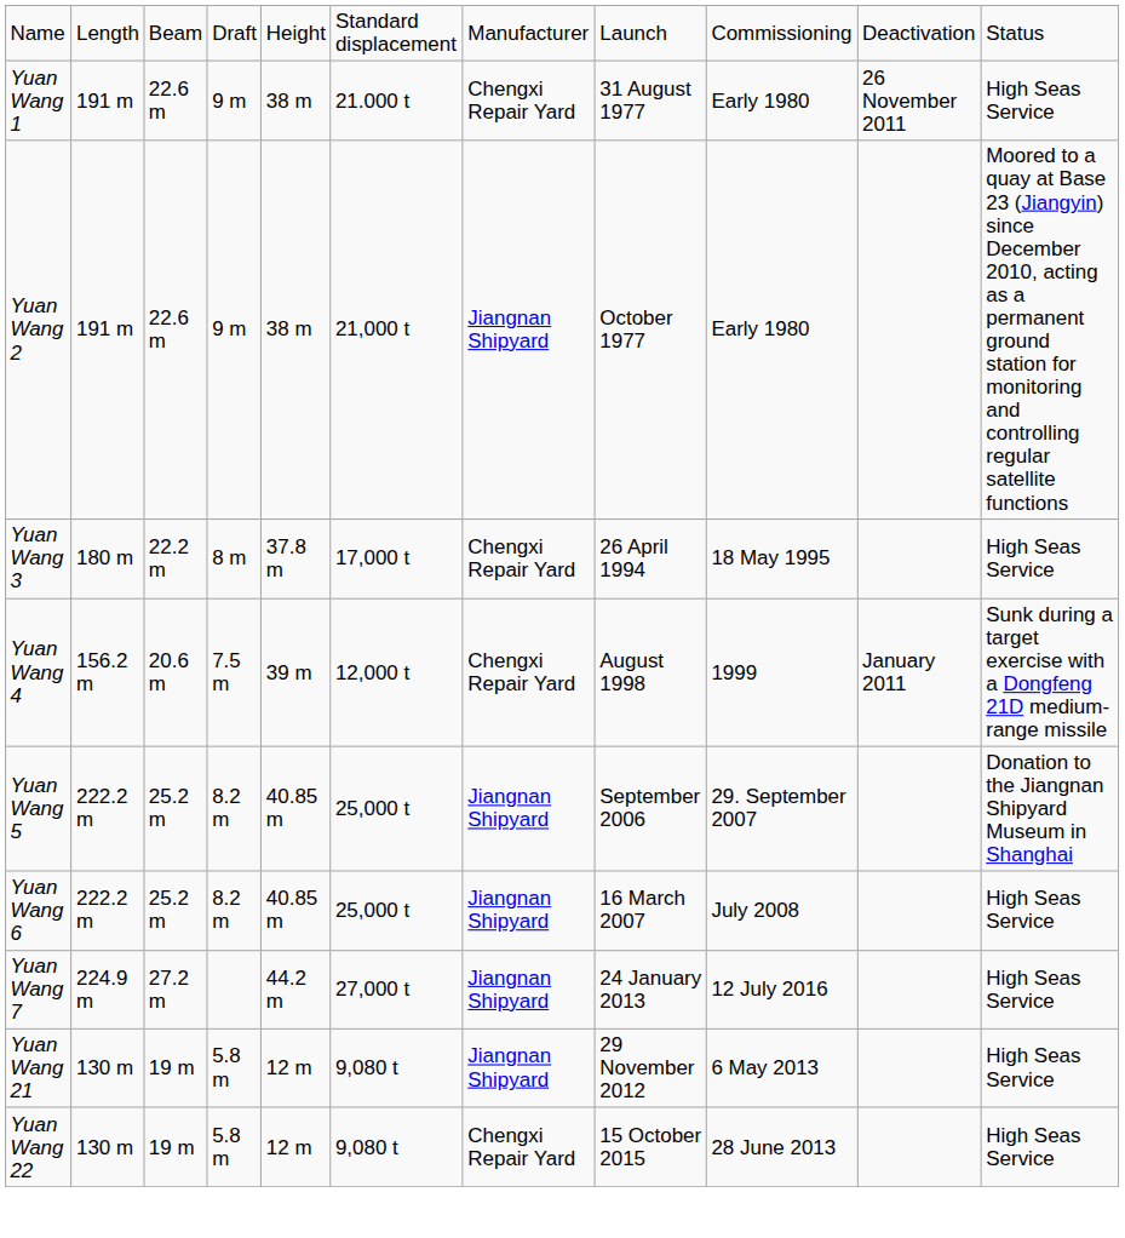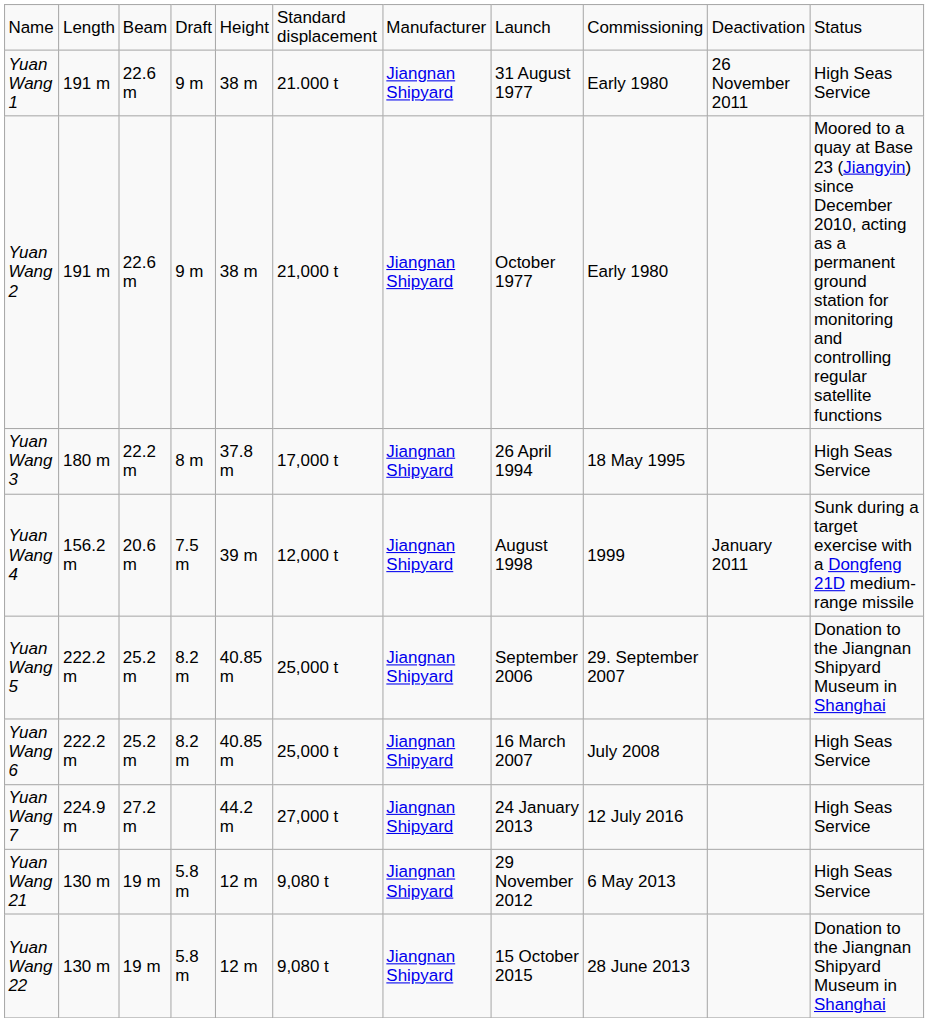 <table class="wikitable toptextcells">
 <tr>
 <td>Name</td>
 <td>Length</td>
 <td>Beam</td>
 <td>Draft</td>
 <td>Height</td>
 <td>Standard displacement</td>
 <td>Manufacturer</td>
 <td>Launch</td>
 <td>Commissioning</td>
 <td>Deactivation</td>
 <td>Status</td>
 </tr>
 <tr>
 <td><em>Yuan Wang 1</em></td>
 <td>191 m</td>
 <td>22.6 m</td>
 <td>9 m</td>
 <td>38 m</td>
 <td>21.000 t</td>
-<td>Chengxi Repair Yard</td>
+<td><a href='#'>Jiangnan Shipyard</a></td>
 <td>31 August 1977</td>
 <td>Early 1980</td>
 <td>26 November 2011</td>
 <td>High Seas Service</td>
 </tr>
 <tr>
 <td><em>Yuan Wang 2</em></td>
 <td>191 m</td>
 <td>22.6 m</td>
 <td>9 m</td>
 <td>38 m</td>
 <td>21,000 t</td>
 <td><a href='#'>Jiangnan Shipyard</a></td>
 <td>October 1977</td>
 <td>Early 1980</td>
 <td></td>
 <td>Moored to a quay at Base 23 (<a href='#'>Jiangyin</a>) since December 2010, acting as a permanent ground station for monitoring and controlling regular satellite functions</td>
 </tr>
 <tr>
 <td><em>Yuan Wang 3</em></td>
 <td>180 m</td>
 <td>22.2 m</td>
 <td>8 m</td>
 <td>37.8 m</td>
 <td>17,000 t</td>
-<td>Chengxi Repair Yard</td>
+<td><a href='#'>Jiangnan Shipyard</a></td>
 <td>26 April 1994</td>
 <td>18 May 1995</td>
 <td></td>
 <td>High Seas Service</td>
 </tr>
 <tr>
 <td><em>Yuan Wang 4</em></td>
 <td>156.2 m</td>
 <td>20.6 m</td>
 <td>7.5 m</td>
 <td>39 m</td>
 <td>12,000 t</td>
-<td>Chengxi Repair Yard</td>
+<td><a href='#'>Jiangnan Shipyard</a></td>
 <td>August 1998</td>
 <td>1999</td>
 <td>January 2011</td>
 <td>Sunk during a target exercise with a <a href='#'>Dongfeng 21D</a> medium-range missile</td>
 </tr>
 <tr>
 <td><em>Yuan Wang 5</em></td>
 <td>222.2 m</td>
 <td>25.2 m</td>
 <td>8.2 m</td>
 <td>40.85 m</td>
 <td>25,000 t</td>
 <td><a href='#'>Jiangnan Shipyard</a></td>
 <td>September 2006</td>
 <td>29. September 2007</td>
 <td></td>
 <td>Donation to the Jiangnan Shipyard Museum in <a href='#'>Shanghai</a></td>
 </tr>
 <tr>
 <td><em>Yuan Wang 6</em></td>
 <td>222.2 m</td>
 <td>25.2 m</td>
 <td>8.2 m</td>
 <td>40.85 m</td>
 <td>25,000 t</td>
 <td><a href='#'>Jiangnan Shipyard</a></td>
 <td>16 March 2007</td>
 <td>July 2008</td>
 <td></td>
 <td>High Seas Service</td>
 </tr>
 <tr>
 <td><em>Yuan Wang 7</em></td>
 <td>224.9 m</td>
 <td>27.2 m</td>
 <td></td>
 <td>44.2 m</td>
 <td>27,000 t</td>
 <td><a href='#'>Jiangnan Shipyard</a></td>
 <td>24 January 2013</td>
 <td>12 July 2016</td>
 <td></td>
 <td>High Seas Service</td>
 </tr>
 <tr>
 <td><em>Yuan Wang 21</em></td>
 <td>130 m</td>
 <td>19 m</td>
 <td>5.8 m</td>
 <td>12 m</td>
 <td>9,080 t</td>
 <td><a href='#'>Jiangnan Shipyard</a></td>
 <td>29 November 2012</td>
 <td>6 May 2013</td>
 <td></td>
 <td>High Seas Service</td>
 </tr>
 <tr>
 <td><em>Yuan Wang 22</em></td>
 <td>130 m</td>
 <td>19 m</td>
 <td>5.8 m</td>
 <td>12 m</td>
 <td>9,080 t</td>
-<td>Chengxi Repair Yard</td>
+<td><a href='#'>Jiangnan Shipyard</a></td>
 <td>15 October 2015</td>
 <td>28 June 2013</td>
 <td></td>
-<td>High Seas Service</td>
+<td>Donation to the Jiangnan Shipyard Museum in <a href='#'>Shanghai</a></td>
 </tr>
 </table>
